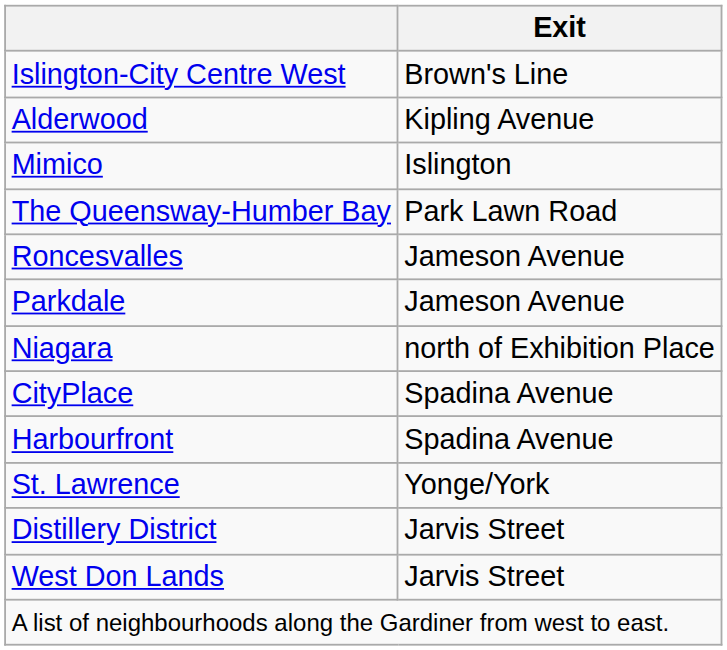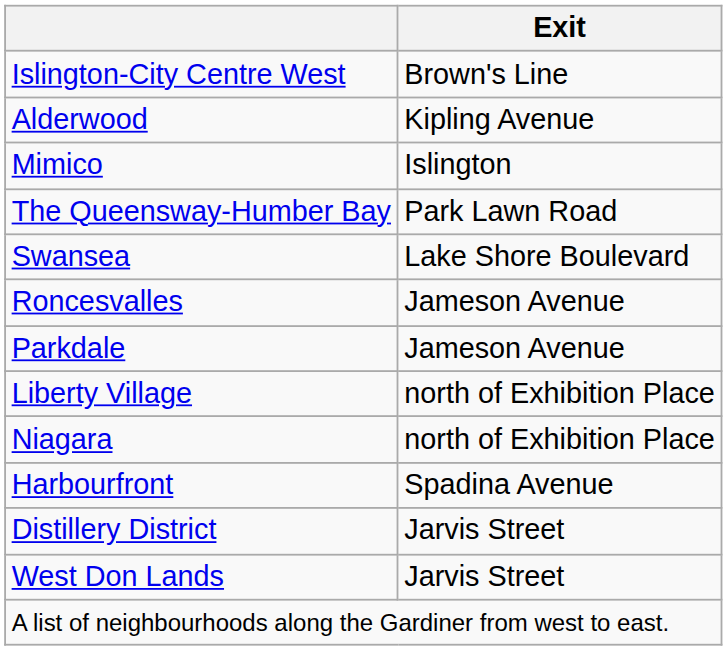 <table class="wikitable" style="text-align: left;float:right">
 <tr>
 <th> </th>
 <th style="text-align:center;">Exit</th>
 </tr>
 <tr>
 <td><a href='#'>Islington-City Centre West</a></td>
 <td>Brown's Line</td>
 </tr>
 <tr>
 <td><a href='#'>Alderwood</a></td>
 <td>Kipling Avenue</td>
 </tr>
 <tr>
 <td><a href='#'>Mimico</a></td>
 <td>Islington</td>
 </tr>
 <tr>
 <td><a href='#'>The Queensway-Humber Bay</a></td>
 <td>Park Lawn Road</td>
 </tr>
 <tr>
+<td><a href='#'>Swansea</a></td>
+<td>Lake Shore Boulevard</td>
+</tr>
+<tr>
 <td><a href='#'>Roncesvalles</a></td>
 <td>Jameson Avenue</td>
 </tr>
 <tr>
 <td><a href='#'>Parkdale</a></td>
 <td>Jameson Avenue</td>
 </tr>
 <tr>
+<td><a href='#'>Liberty Village</a></td>
+<td>north of Exhibition Place</td>
+</tr>
+<tr>
 <td><a href='#'>Niagara</a></td>
 <td>north of Exhibition Place</td>
 </tr>
 <tr>
-<td><a href='#'>CityPlace</a></td>
-<td>Spadina Avenue</td>
-</tr>
-<tr>
 <td><a href='#'>Harbourfront</a></td>
 <td>Spadina Avenue</td>
-</tr>
-<tr>
-<td><a href='#'>St. Lawrence</a></td>
-<td>Yonge/York</td>
 </tr>
 <tr>
 <td><a href='#'>Distillery District</a></td>
 <td>Jarvis Street</td>
 </tr>
 <tr>
 <td><a href='#'>West Don Lands</a></td>
 <td>Jarvis Street</td>
 </tr>
 <tr>
 <td colspan="2"><small>A list of neighbourhoods along the Gardiner from west to east.</small></td>
 </tr>
 </table>
